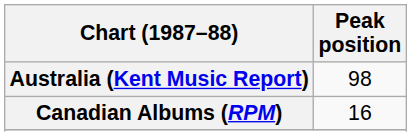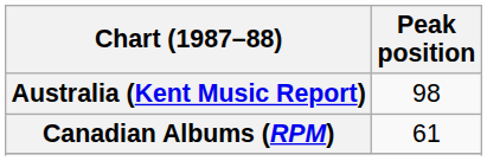 <table class="wikitable sortable plainrowheaders" style="text-align:center">
 <tr>
 <th scope="col">Chart (1987–88)</th>
 <th scope="col">Peak<br> position</th>
 </tr>
 <tr>
 <th scope="row">Australia (<a href='#'>Kent Music Report</a>)</th>
 <td>98</td>
 </tr>
 <tr>
 <th scope="row">Canadian Albums (<em><a href='#'>RPM</a></em>)</th>
-<td>16</td>
+<td>61</td>
 </tr>
 <tr>
 </tr>
 <tr>
 </tr>
 </table>
